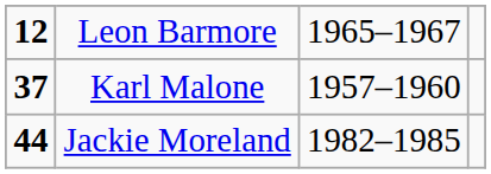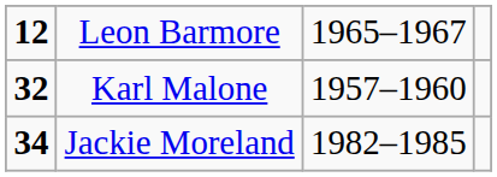 <table class= "wikitable" style = text-align:center>
 <tr>
 <td><strong>12</strong></td>
 <td><a href='#'>Leon Barmore</a></td>
 <td>1965–1967</td>
 <td></td>
 </tr>
 <tr>
-<td><strong>37</strong></td>
+<td><strong>32</strong></td>
 <td><a href='#'>Karl Malone</a></td>
 <td>1957–1960</td>
 <td></td>
 </tr>
 <tr>
-<td><strong>44</strong></td>
+<td><strong>34</strong></td>
 <td><a href='#'>Jackie Moreland</a></td>
 <td>1982–1985</td>
 <td></td>
 </tr>
 </table>
